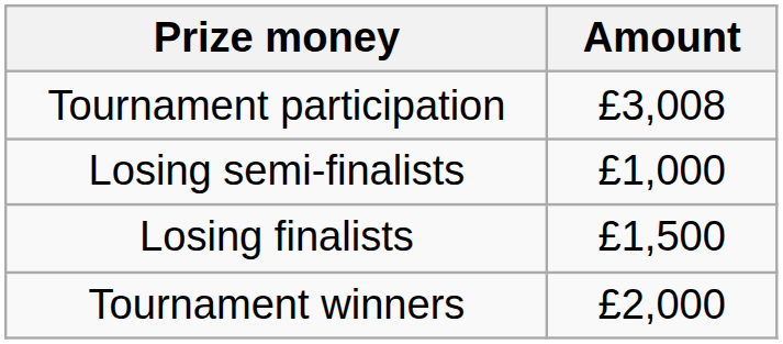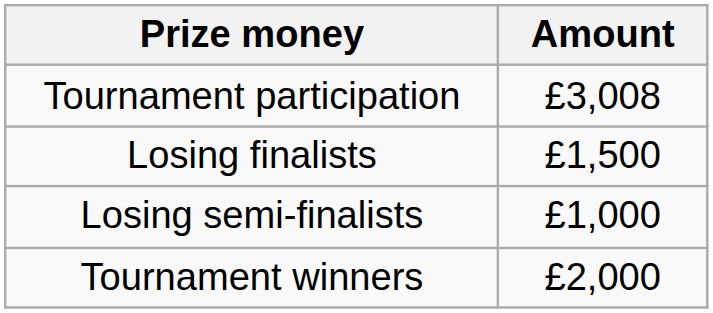 <table class="wikitable" style="text-align:center;">
 <tr>
 <th width=200>Prize money</th>
 <th width=80>Amount</th>
 </tr>
 <tr>
 <td>Tournament participation</td>
 <td>£3,008</td>
 </tr>
 <tr>
+<td>Losing finalists</td>
+<td>£1,500</td>
+</tr>
+<tr>
 <td>Losing semi-finalists</td>
 <td>£1,000</td>
-</tr>
-<tr>
-<td>Losing finalists</td>
-<td>£1,500</td>
 </tr>
 <tr>
 <td>Tournament winners</td>
 <td>£2,000</td>
 </tr>
 </table>
